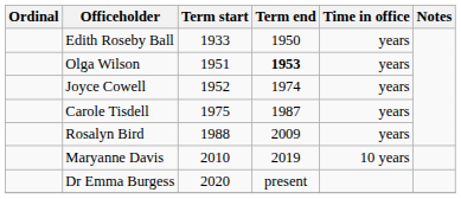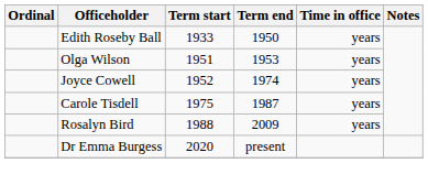 <table class="wikitable sortable">
 <tr>
 <th>Ordinal</th>
 <th>Officeholder</th>
 <th>Term start</th>
 <th>Term end</th>
 <th>Time in office</th>
 <th>Notes</th>
 </tr>
 <tr>
 <td align=center></td>
 <td>Edith Roseby Ball</td>
 <td align=center>1933</td>
 <td align=center>1950</td>
 <td align=right> years</td>
 <td rowspan=5></td>
 </tr>
 <tr>
 <td align=center></td>
 <td>Olga Wilson</td>
 <td align=center>1951</td>
-<td align=center><strong>1953</strong></td>
+<td align=center>1953</td>
 <td align=right> years</td>
 </tr>
 <tr>
 <td align=center></td>
 <td>Joyce Cowell</td>
 <td align=center>1952</td>
 <td align=center>1974</td>
 <td align=right> years</td>
 </tr>
 <tr>
 <td align=center></td>
 <td>Carole Tisdell</td>
 <td align=center>1975</td>
 <td align="center">1987</td>
 <td align=right> years</td>
 </tr>
 <tr>
 <td align=center></td>
 <td>Rosalyn Bird</td>
 <td align=center>1988</td>
 <td align=center>2009</td>
 <td align=right> years</td>
 </tr>
 <tr>
 <td align=center></td>
-<td>Maryanne Davis</td>
-<td align=center>2010</td>
-<td align=center>2019</td>
-<td align="right">10 years</td>
-<td></td>
-</tr>
-<tr>
-<td align=center></td>
 <td>Dr Emma Burgess</td>
 <td align=center>2020</td>
 <td align=center>present</td>
 <td align="right"></td>
 <td></td>
 </tr>
 <tr>
 </tr>
 </table>
